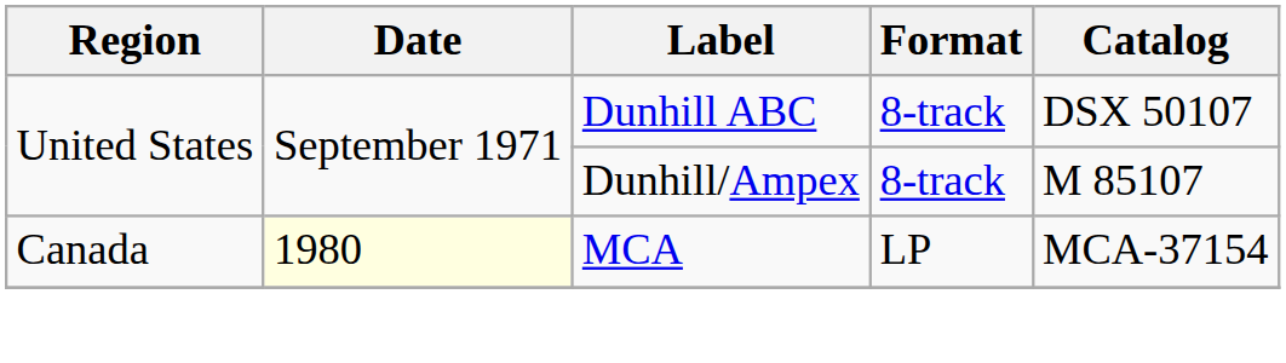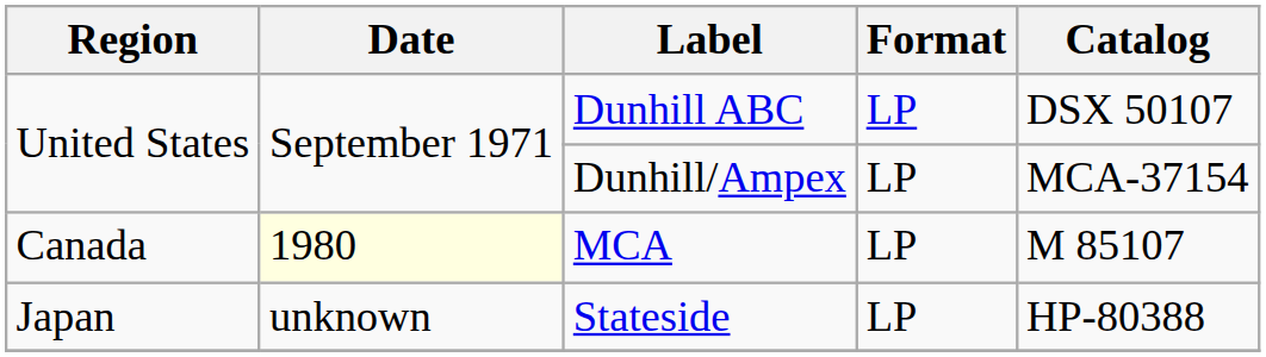 <table class="wikitable">
 <tr>
 <th>Region</th>
 <th>Date</th>
 <th>Label</th>
 <th>Format</th>
 <th>Catalog</th>
 </tr>
 <tr>
 <td rowspan="2">United States</td>
 <td rowspan="2">September 1971</td>
 <td><a href='#'>Dunhill ABC</a></td>
-<td><a href='#'>8-track</a></td>
+<td><a href='#'>LP</a></td>
 <td>DSX 50107</td>
 </tr>
 <tr>
 <td>Dunhill/<a href='#'>Ampex</a></td>
-<td><a href='#'>8-track</a></td>
-<td>M 85107</td>
+<td>LP</td>
+<td>MCA-37154</td>
 </tr>
 <tr>
 <td>Canada</td>
 <td style="background: lightyellow;">1980</td>
 <td><a href='#'>MCA</a></td>
 <td>LP</td>
-<td>MCA-37154</td>
+<td>M 85107</td>
+</tr>
+<tr>
+<td>Japan</td>
+<td>unknown</td>
+<td><a href='#'>Stateside</a></td>
+<td>LP</td>
+<td>HP-80388</td>
 </tr>
 <tr>
 </tr>
 </table>
